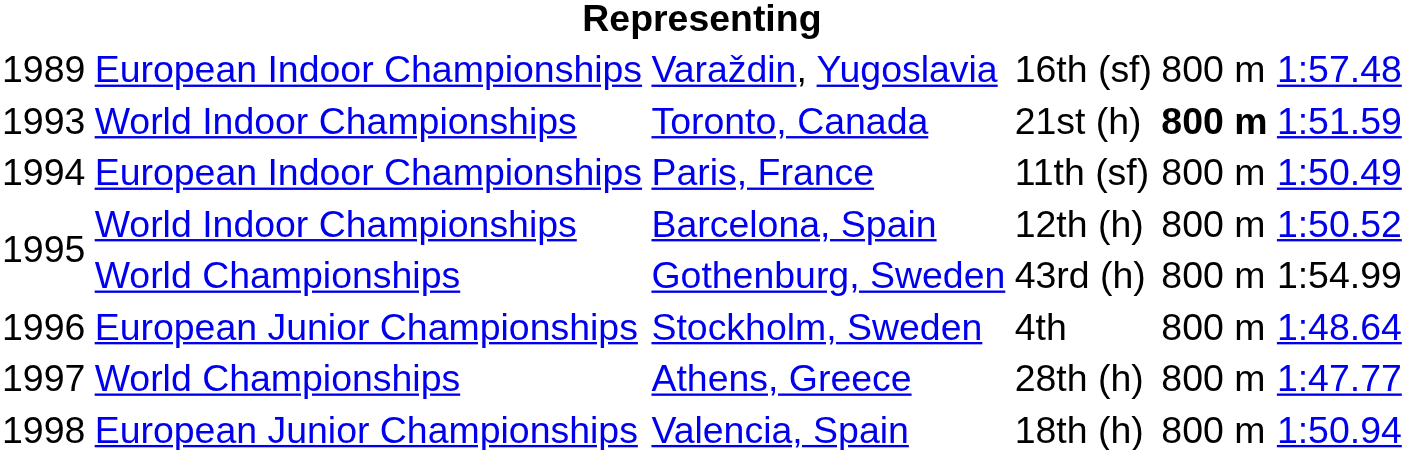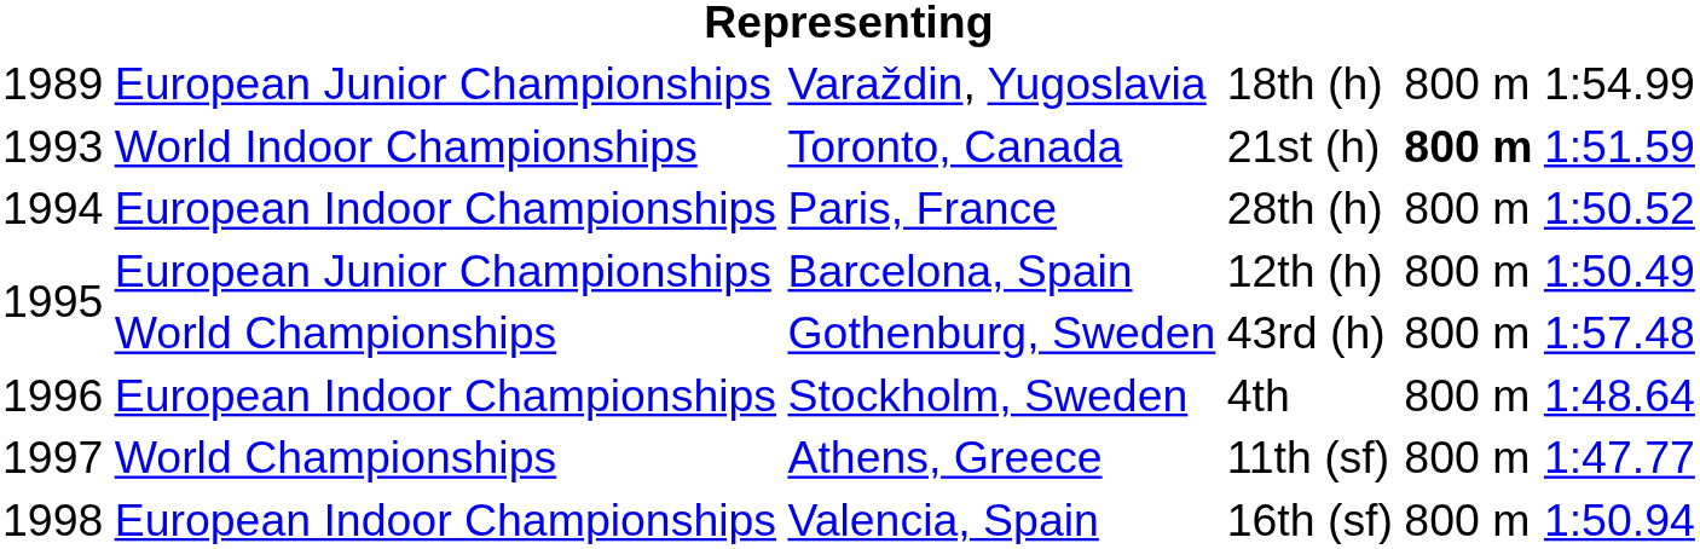 <table>
 <tr>
 <th colspan="6">Representing </th>
 </tr>
 <tr>
 <td>1989</td>
-<td><a href='#'>European Indoor Championships</a></td>
+<td><a href='#'>European Junior Championships</a></td>
 <td><a href='#'>Varaždin</a>, <a href='#'>Yugoslavia</a></td>
-<td>16th (sf)</td>
+<td>18th (h)</td>
 <td>800 m</td>
-<td><a href='#'>1:57.48</a></td>
+<td>1:54.99</td>
 </tr>
 <tr>
 <td>1993</td>
 <td><a href='#'>World Indoor Championships</a></td>
 <td><a href='#'>Toronto, Canada</a></td>
 <td>21st (h)</td>
 <td><strong>800 m</strong></td>
 <td><a href='#'>1:51.59</a></td>
 </tr>
 <tr>
 <td>1994</td>
 <td><a href='#'>European Indoor Championships</a></td>
 <td><a href='#'>Paris, France</a></td>
-<td>11th (sf)</td>
+<td>28th (h)</td>
 <td>800 m</td>
-<td><a href='#'>1:50.49</a></td>
+<td><a href='#'>1:50.52</a></td>
 </tr>
 <tr>
 <td rowspan=2>1995</td>
-<td><a href='#'>World Indoor Championships</a></td>
+<td><a href='#'>European Junior Championships</a></td>
 <td><a href='#'>Barcelona, Spain</a></td>
 <td>12th (h)</td>
 <td>800 m</td>
-<td><a href='#'>1:50.52</a></td>
+<td><a href='#'>1:50.49</a></td>
 </tr>
 <tr>
 <td><a href='#'>World Championships</a></td>
 <td><a href='#'>Gothenburg, Sweden</a></td>
 <td>43rd (h)</td>
 <td>800 m</td>
-<td>1:54.99</td>
+<td><a href='#'>1:57.48</a></td>
 </tr>
 <tr>
 <td>1996</td>
-<td><a href='#'>European Junior Championships</a></td>
+<td><a href='#'>European Indoor Championships</a></td>
 <td><a href='#'>Stockholm, Sweden</a></td>
 <td>4th</td>
 <td>800 m</td>
 <td><a href='#'>1:48.64</a></td>
 </tr>
 <tr>
 <td>1997</td>
 <td><a href='#'>World Championships</a></td>
 <td><a href='#'>Athens, Greece</a></td>
-<td>28th (h)</td>
+<td>11th (sf)</td>
 <td>800 m</td>
 <td><a href='#'>1:47.77</a></td>
 </tr>
 <tr>
 <td>1998</td>
-<td><a href='#'>European Junior Championships</a></td>
+<td><a href='#'>European Indoor Championships</a></td>
 <td><a href='#'>Valencia, Spain</a></td>
-<td>18th (h)</td>
+<td>16th (sf)</td>
 <td>800 m</td>
 <td><a href='#'>1:50.94</a></td>
 </tr>
 </table>
